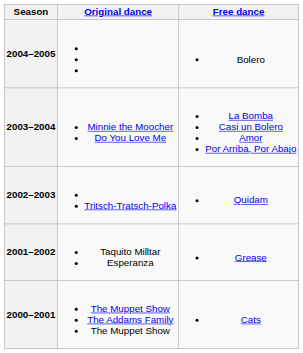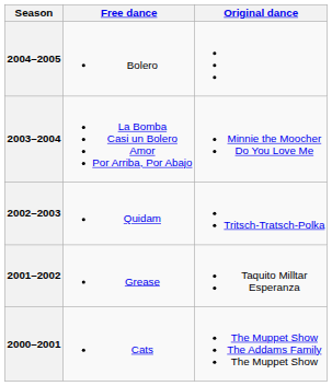 <table class=wikitable style=text-align:center>
 <tr>
 <th>Season</th>
+<th><a href='#'>Free dance</a></th>
 <th><a href='#'>Original dance</a></th>
-<th><a href='#'>Free dance</a></th>
 </tr>
 <tr>
 <th>2004–2005 <br> </th>
+<td><br><ul><li>Bolero <br></li></ul></td>
 <td><br><ul><li></li><li></li><li></li></ul></td>
-<td><br><ul><li>Bolero <br></li></ul></td>
 </tr>
 <tr>
 <th>2003–2004 <br> </th>
+<td><br><ul><li><a href='#'>La Bomba</a> <br></li><li><a href='#'>Casi un Bolero</a> <br></li><li><a href='#'>Amor</a> <br></li><li><a href='#'>Por Arriba, Por Abajo</a> <br></li></ul></td>
 <td><br><ul><li> <a href='#'>Minnie the Moocher</a> <br></li><li> <a href='#'>Do You Love Me</a> <br></li></ul></td>
-<td><br><ul><li><a href='#'>La Bomba</a> <br></li><li><a href='#'>Casi un Bolero</a> <br></li><li><a href='#'>Amor</a> <br></li><li><a href='#'>Por Arriba, Por Abajo</a> <br></li></ul></td>
 </tr>
 <tr>
 <th>2002–2003 <br> </th>
+<td><br><ul><li><a href='#'>Quidam</a> <br></li></ul></td>
 <td><br><ul><li></li><li> <a href='#'>Tritsch-Tratsch-Polka</a> <br></li></ul></td>
-<td><br><ul><li><a href='#'>Quidam</a> <br></li></ul></td>
 </tr>
 <tr>
 <th>2001–2002 <br> </th>
+<td><br><ul><li><a href='#'>Grease</a> <br></li></ul></td>
 <td><br><ul><li> Taquito Milltar <br></li><li> Esperanza <br></li></ul></td>
-<td><br><ul><li><a href='#'>Grease</a> <br></li></ul></td>
 </tr>
 <tr>
 <th>2000–2001 <br> </th>
+<td><br><ul><li><a href='#'>Cats</a> <br></li></ul></td>
 <td><br><ul><li><a href='#'>The Muppet Show</a> <br></li><li><a href='#'>The Addams Family</a> <br></li><li>The Muppet Show <br></li></ul></td>
-<td><br><ul><li><a href='#'>Cats</a> <br></li></ul></td>
 </tr>
 </table>
